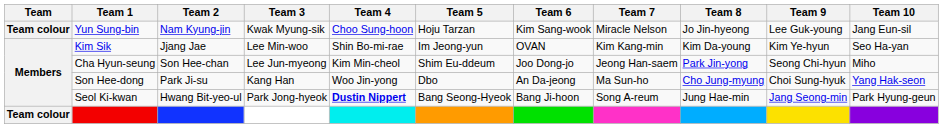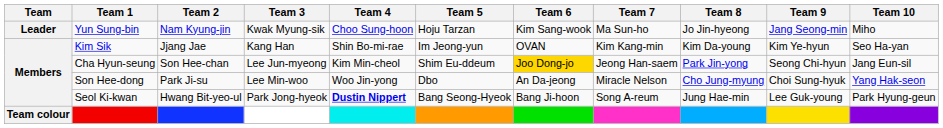 <table class="wikitable">
 <tr>
 <th>Team</th>
 <th>Team 1</th>
 <th>Team 2</th>
 <th>Team 3</th>
 <th>Team 4</th>
 <th>Team 5</th>
 <th>Team 6</th>
 <th>Team 7</th>
 <th>Team 8</th>
 <th>Team 9</th>
 <th>Team 10</th>
 </tr>
 <tr>
-<th>Team colour</th>
+<th>Leader</th>
 <td><a href='#'>Yun Sung-bin</a></td>
 <td><a href='#'>Nam Kyung-jin</a></td>
 <td>Kwak Myung-sik</td>
 <td><a href='#'>Choo Sung-hoon</a></td>
 <td>Hoju Tarzan</td>
 <td>Kim Sang-wook</td>
-<td>Miracle Nelson</td>
+<td>Ma Sun-ho</td>
 <td>Jo Jin-hyeong</td>
-<td>Lee Guk-young</td>
-<td>Jang Eun-sil</td>
+<td><a href='#'>Jang Seong-min</a></td>
+<td>Miho</td>
 </tr>
 <tr>
 <th rowspan="4">Members</th>
 <td><a href='#'>Kim Sik</a></td>
 <td>Jjang Jae</td>
-<td>Lee Min-woo</td>
+<td>Kang Han</td>
 <td>Shin Bo-mi-rae</td>
 <td>Im Jeong-yun</td>
 <td>OVAN</td>
 <td>Kim Kang-min</td>
 <td>Kim Da-young</td>
 <td>Kim Ye-hyun</td>
 <td>Seo Ha-yan</td>
 </tr>
 <tr>
 <td>Cha Hyun-seung</td>
 <td>Son Hee-chan</td>
 <td>Lee Jun-myeong</td>
 <td>Kim Min-cheol</td>
 <td>Shim Eu-ddeum</td>
-<td>Joo Dong-jo</td>
+<td style="background: gold;">Joo Dong-jo</td>
 <td>Jeong Han-saem</td>
 <td><a href='#'>Park Jin-yong</a></td>
 <td>Seong Chi-hyun</td>
-<td>Miho</td>
+<td>Jang Eun-sil</td>
 </tr>
 <tr>
 <td>Son Hee-dong</td>
 <td>Park Ji-su</td>
-<td>Kang Han</td>
+<td>Lee Min-woo</td>
 <td>Woo Jin-yong</td>
 <td>Dbo</td>
 <td>An Da-jeong</td>
-<td>Ma Sun-ho</td>
+<td>Miracle Nelson</td>
 <td><a href='#'>Cho Jung-myung</a></td>
 <td>Choi Sung-hyuk</td>
 <td><a href='#'>Yang Hak-seon</a></td>
 </tr>
 <tr>
 <td>Seol Ki-kwan</td>
 <td>Hwang Bit-yeo-ul</td>
 <td>Park Jong-hyeok</td>
 <td><strong><a href='#'>Dustin Nippert</a></strong></td>
 <td>Bang Seong-Hyeok</td>
 <td>Bang Ji-hoon</td>
 <td>Song A-reum</td>
 <td>Jung Hae-min</td>
-<td><a href='#'>Jang Seong-min</a></td>
+<td>Lee Guk-young</td>
 <td>Park Hyung-geun</td>
 </tr>
 <tr>
 <th>Team colour</th>
 <td style="background:#f30000"></td>
 <td style="background:#1133ff"></td>
 <td style="background:#ffffff"></td>
 <td style="background:#00eeee"></td>
 <td style="background:#ff9b00"></td>
 <td style="background:#00e100"></td>
 <td style="background:#ff31c8"></td>
 <td style="background:#00adff"></td>
 <td style="background:#fce100"></td>
 <td style="background:#8800de"></td>
 </tr>
 </table>
